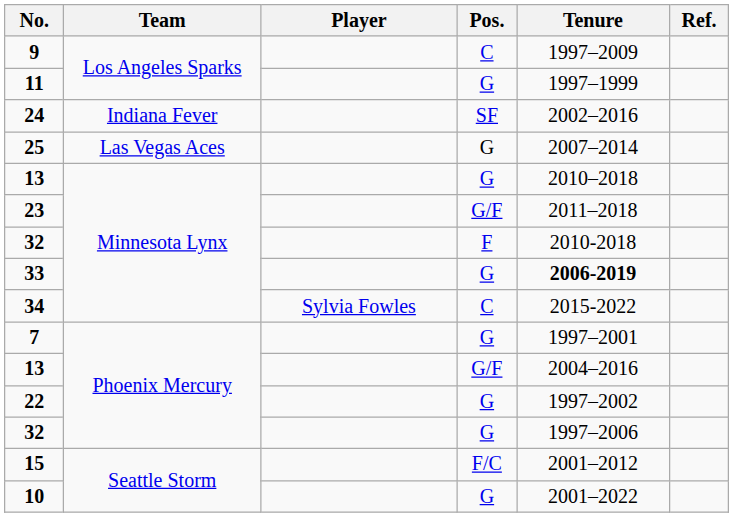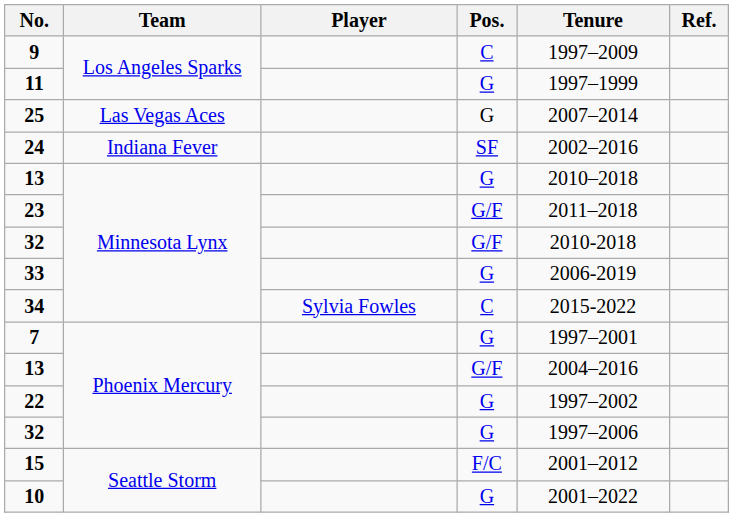 <table class="wikitable sortable" style="text-align:center">
 <tr>
 <th width=40px>No.</th>
 <th width=150px>Team</th>
 <th width=150px>Player</th>
 <th width=40px>Pos.</th>
 <th width=115px>Tenure</th>
 <th width=40px>Ref.</th>
 </tr>
 <tr>
 <td><strong>9</strong></td>
 <td rowspan=2><a href='#'>Los Angeles Sparks</a></td>
 <td></td>
 <td><a href='#'>C</a></td>
 <td>1997–2009</td>
 <td></td>
 </tr>
 <tr>
 <td><strong>11</strong></td>
 <td></td>
 <td><a href='#'>G</a></td>
 <td>1997–1999</td>
 <td></td>
 </tr>
 <tr>
+<td><strong>25</strong></td>
+<td><a href='#'>Las Vegas Aces</a></td>
+<td></td>
+<td>G</td>
+<td>2007–2014</td>
+<td></td>
+</tr>
+<tr>
 <td><strong>24</strong></td>
 <td><a href='#'>Indiana Fever</a></td>
 <td></td>
 <td><a href='#'>SF</a></td>
 <td>2002–2016</td>
-<td></td>
-</tr>
-<tr>
-<td><strong>25</strong></td>
-<td><a href='#'>Las Vegas Aces</a></td>
-<td></td>
-<td>G</td>
-<td>2007–2014</td>
 <td></td>
 </tr>
 <tr>
 <td><strong>13</strong></td>
 <td rowspan=5><a href='#'>Minnesota Lynx</a></td>
 <td></td>
 <td><a href='#'>G</a></td>
 <td>2010–2018</td>
 <td></td>
 </tr>
 <tr>
 <td><strong>23</strong></td>
 <td></td>
 <td><a href='#'>G/F</a></td>
 <td>2011–2018</td>
 <td></td>
 </tr>
 <tr>
 <td><strong>32</strong></td>
 <td></td>
-<td><a href='#'>F</a></td>
+<td><a href='#'>G/F</a></td>
 <td>2010-2018</td>
 <td></td>
 </tr>
 <tr>
 <td><strong>33</strong></td>
 <td></td>
 <td><a href='#'>G</a></td>
-<td><strong>2006-2019</strong></td>
+<td>2006-2019</td>
 <td></td>
 </tr>
 <tr>
 <td><strong>34</strong></td>
 <td><a href='#'>Sylvia Fowles</a></td>
 <td><a href='#'>C</a></td>
 <td>2015-2022</td>
 <td></td>
 </tr>
 <tr>
 <td><strong>7</strong></td>
 <td rowspan=4><a href='#'>Phoenix Mercury</a></td>
 <td></td>
 <td><a href='#'>G</a></td>
 <td>1997–2001</td>
 <td></td>
 </tr>
 <tr>
 <td><strong>13</strong></td>
 <td></td>
 <td><a href='#'>G/F</a></td>
 <td>2004–2016</td>
 <td></td>
 </tr>
 <tr>
 <td><strong>22</strong></td>
 <td></td>
 <td><a href='#'>G</a></td>
 <td>1997–2002</td>
 <td></td>
 </tr>
 <tr>
 <td><strong>32</strong></td>
 <td></td>
 <td><a href='#'>G</a></td>
 <td>1997–2006</td>
 <td></td>
 </tr>
 <tr>
 <td><strong>15</strong></td>
 <td rowspan=2><a href='#'>Seattle Storm</a></td>
 <td></td>
 <td><a href='#'>F/C</a></td>
 <td>2001–2012</td>
 <td></td>
 </tr>
 <tr>
 <td><strong>10</strong></td>
 <td></td>
 <td><a href='#'>G</a></td>
 <td>2001–2022</td>
 <td></td>
 </tr>
 </table>
